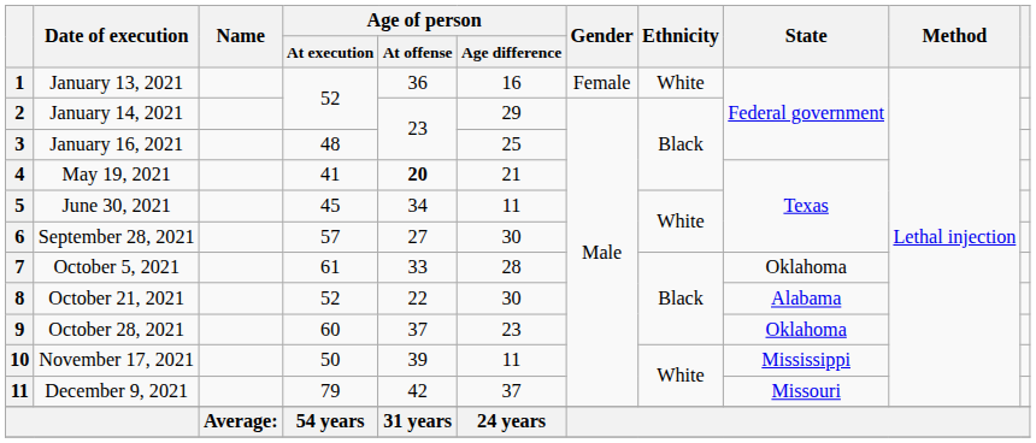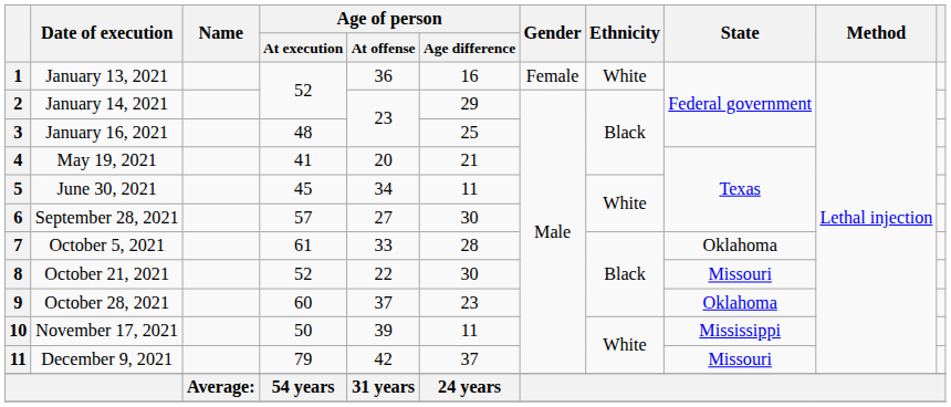 <table class="wikitable sortable" style="text-align:center;">
 <tr>
 <th scope="col" rowspan="2"></th>
 <th scope="col" rowspan="2" data-sort-type="date">Date of execution</th>
 <th scope="col" rowspan="2">Name</th>
 <th scope="col" colspan="3">Age of person</th>
 <th scope="col" rowspan="2">Gender</th>
 <th scope="col" rowspan="2">Ethnicity</th>
 <th scope="col" rowspan="2">State</th>
 <th scope="col" rowspan="2">Method</th>
 <th scope="col" rowspan="2"></th>
 </tr>
 <tr>
 <th scope="col"><small>At execution</small></th>
 <th scope="col"><small>At offense</small></th>
 <th scope="col"><small>Age difference</small></th>
 </tr>
 <tr>
 <th scope="row">1</th>
 <td>January 13, 2021</td>
 <td></td>
 <td rowspan="2">52 </td>
 <td>36 </td>
 <td>16</td>
 <td>Female</td>
 <td>White</td>
 <td rowspan="3"><a href='#'>Federal government</a></td>
 <td rowspan="11"><a href='#'>Lethal injection</a></td>
 <td></td>
 </tr>
 <tr>
 <th scope="row">2</th>
 <td>January 14, 2021</td>
 <td> </td>
 <td rowspan="2">23  </td>
 <td>29</td>
 <td rowspan="10">Male</td>
 <td rowspan="3">Black</td>
 <td></td>
 </tr>
 <tr>
 <th scope="row">3</th>
 <td>January 16, 2021</td>
 <td></td>
 <td>48  </td>
 <td>25</td>
 <td></td>
 </tr>
 <tr>
 <th scope="row">4</th>
 <td>May 19, 2021</td>
 <td></td>
 <td>41 </td>
-<td><strong>20 </strong></td>
+<td>20 </td>
 <td>21</td>
 <td rowspan="3"><a href='#'>Texas</a></td>
 <td></td>
 </tr>
 <tr>
 <th scope="row">5</th>
 <td>June 30, 2021</td>
 <td></td>
 <td>45 </td>
 <td>34 </td>
 <td>11</td>
 <td rowspan="2">White</td>
 <td></td>
 </tr>
 <tr>
 <th scope="row">6</th>
 <td>September 28, 2021</td>
 <td></td>
 <td>57 </td>
 <td>27 </td>
 <td>30</td>
 <td></td>
 </tr>
 <tr>
 <th scope="row">7</th>
 <td>October 5, 2021</td>
 <td></td>
 <td>61 </td>
 <td>33 </td>
 <td>28</td>
 <td rowspan="3">Black</td>
 <td>Oklahoma</td>
 <td></td>
 </tr>
 <tr>
 <th scope="row">8</th>
 <td>October 21, 2021</td>
 <td></td>
 <td>52 </td>
 <td>22 </td>
 <td>30</td>
-<td><a href='#'>Alabama</a></td>
+<td><a href='#'>Missouri</a></td>
 <td></td>
 </tr>
 <tr>
 <th scope="row">9</th>
 <td>October 28, 2021</td>
 <td></td>
 <td>60 </td>
 <td>37 </td>
 <td>23</td>
 <td><a href='#'>Oklahoma</a></td>
 <td></td>
 </tr>
 <tr>
 <th scope="row">10</th>
 <td>November 17, 2021</td>
 <td></td>
 <td>50 </td>
 <td>39 </td>
 <td>11</td>
 <td rowspan="2">White</td>
 <td><a href='#'>Mississippi</a></td>
 <td></td>
 </tr>
 <tr>
 <th scope="row">11</th>
 <td>December 9, 2021</td>
 <td></td>
 <td>79 </td>
 <td>42 </td>
 <td>37</td>
 <td><a href='#'>Missouri</a></td>
 <td></td>
 </tr>
 <tr>
 </tr>
 <tr class="sortbottom">
 <th colspan="2"></th>
 <th>Average:</th>
 <th>54 years</th>
 <th>31 years</th>
 <th>24 years</th>
 <th colspan="5"></th>
 </tr>
 <tr>
 </tr>
 </table>
